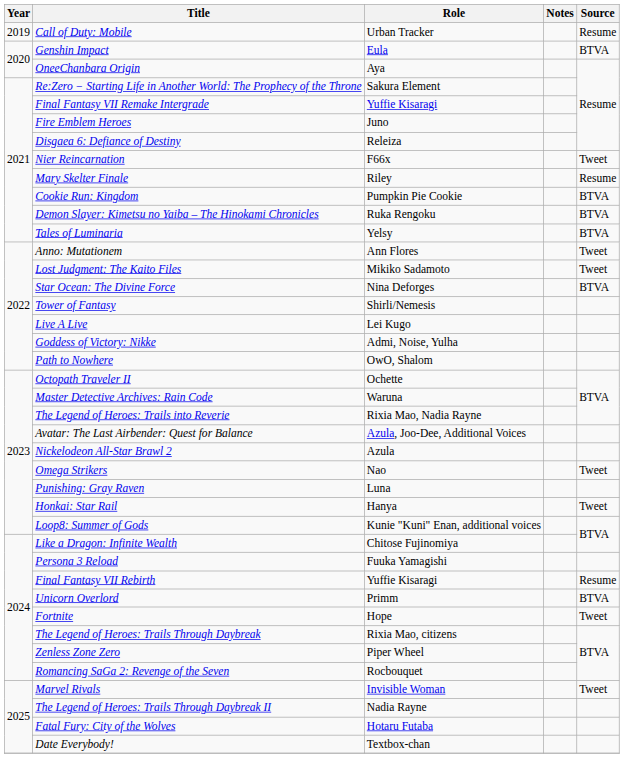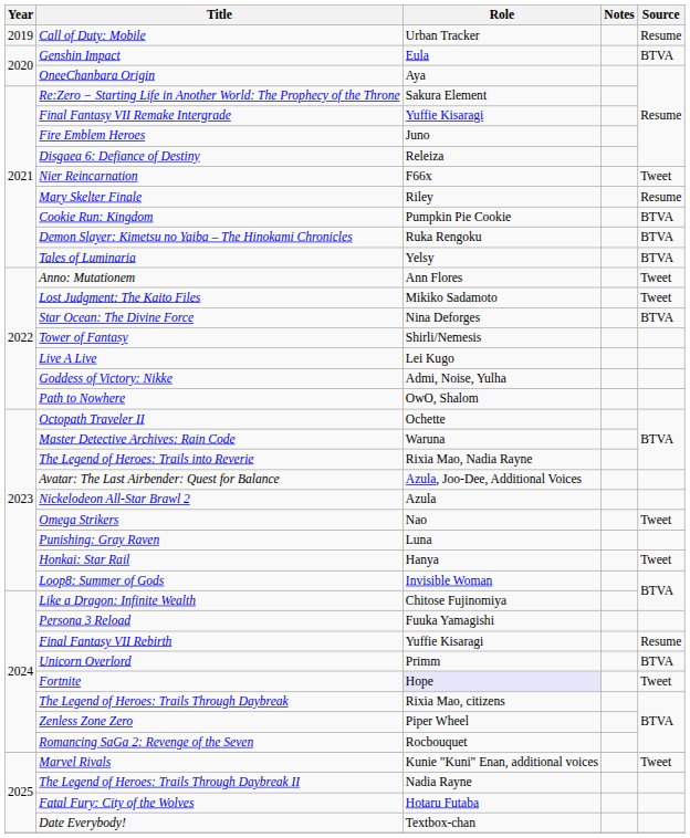 <table class="wikitable sortable">
 <tr>
 <th>Year</th>
 <th>Title</th>
 <th>Role</th>
 <th>Notes</th>
 <th>Source<strong></strong></th>
 </tr>
 <tr>
 <td>2019</td>
 <td><em><a href='#'>Call of Duty: Mobile</a></em></td>
 <td>Urban Tracker</td>
 <td></td>
 <td>Resume</td>
 </tr>
 <tr>
 <td rowspan="2">2020</td>
 <td><em><a href='#'>Genshin Impact</a></em></td>
 <td><a href='#'>Eula</a></td>
 <td></td>
 <td>BTVA</td>
 </tr>
 <tr>
 <td><em><a href='#'>OneeChanbara Origin</a></em></td>
 <td>Aya</td>
 <td></td>
 <td rowspan="5">Resume</td>
 </tr>
 <tr>
 <td rowspan="9">2021</td>
 <td><em><a href='#'>Re:Zero − Starting Life in Another World: The Prophecy of the Throne</a></em></td>
 <td>Sakura Element</td>
 <td></td>
 </tr>
 <tr>
 <td><em><a href='#'>Final Fantasy VII Remake Intergrade</a></em></td>
 <td><a href='#'>Yuffie Kisaragi</a></td>
 <td></td>
 </tr>
 <tr>
 <td><em><a href='#'>Fire Emblem Heroes</a></em></td>
 <td>Juno</td>
 <td></td>
 </tr>
 <tr>
 <td><em><a href='#'>Disgaea 6: Defiance of Destiny</a></em></td>
 <td>Releiza</td>
 <td></td>
 </tr>
 <tr>
 <td><em><a href='#'>Nier Reincarnation</a></em></td>
 <td>F66x</td>
 <td></td>
 <td>Tweet</td>
 </tr>
 <tr>
 <td><em><a href='#'>Mary Skelter Finale</a></em></td>
 <td>Riley</td>
 <td></td>
 <td>Resume</td>
 </tr>
 <tr>
 <td><em><a href='#'>Cookie Run: Kingdom</a></em></td>
 <td>Pumpkin Pie Cookie</td>
 <td></td>
 <td>BTVA</td>
 </tr>
 <tr>
 <td><em><a href='#'>Demon Slayer: Kimetsu no Yaiba – The Hinokami Chronicles</a></em></td>
 <td>Ruka Rengoku</td>
 <td></td>
 <td>BTVA</td>
 </tr>
 <tr>
 <td><em><a href='#'>Tales of Luminaria</a></em></td>
 <td>Yelsy</td>
 <td></td>
 <td>BTVA</td>
 </tr>
 <tr>
 <td rowspan="7">2022</td>
 <td><em>Anno: Mutationem</em></td>
 <td>Ann Flores</td>
 <td></td>
 <td>Tweet</td>
 </tr>
 <tr>
 <td><em><a href='#'>Lost Judgment: The Kaito Files</a></em></td>
 <td>Mikiko Sadamoto</td>
 <td></td>
 <td>Tweet</td>
 </tr>
 <tr>
 <td><em><a href='#'>Star Ocean: The Divine Force</a></em></td>
 <td>Nina Deforges</td>
 <td></td>
 <td>BTVA</td>
 </tr>
 <tr>
 <td><em><a href='#'>Tower of Fantasy</a></em></td>
 <td>Shirli/Nemesis</td>
 <td></td>
 <td></td>
 </tr>
 <tr>
 <td><em><a href='#'>Live A Live</a></em></td>
 <td>Lei Kugo</td>
 <td></td>
 <td></td>
 </tr>
 <tr>
 <td><em><a href='#'>Goddess of Victory: Nikke</a></em></td>
 <td>Admi, Noise, Yulha</td>
 <td></td>
 <td></td>
 </tr>
 <tr>
 <td><em><a href='#'>Path to Nowhere</a></em></td>
 <td>OwO, Shalom</td>
 <td></td>
 <td></td>
 </tr>
 <tr>
 <td rowspan="9">2023</td>
 <td><em><a href='#'>Octopath Traveler II</a></em></td>
 <td>Ochette</td>
 <td></td>
 <td rowspan="3">BTVA</td>
 </tr>
 <tr>
 <td><em><a href='#'>Master Detective Archives: Rain Code</a></em></td>
 <td>Waruna</td>
 <td></td>
 </tr>
 <tr>
 <td><em><a href='#'>The Legend of Heroes: Trails into Reverie</a></em></td>
 <td>Rixia Mao, Nadia Rayne</td>
 <td></td>
 </tr>
 <tr>
 <td><em>Avatar: The Last Airbender: Quest for Balance</em></td>
 <td><a href='#'>Azula</a>, Joo-Dee, Additional Voices</td>
 <td></td>
 <td></td>
 </tr>
 <tr>
 <td><em><a href='#'>Nickelodeon All-Star Brawl 2</a></em></td>
 <td>Azula</td>
 <td></td>
 <td></td>
 </tr>
 <tr>
 <td><em><a href='#'>Omega Strikers</a></em></td>
 <td>Nao</td>
 <td></td>
 <td>Tweet</td>
 </tr>
 <tr>
 <td><em><a href='#'>Punishing: Gray Raven</a></em></td>
 <td>Luna</td>
 <td></td>
 <td></td>
 </tr>
 <tr>
 <td><em><a href='#'>Honkai: Star Rail</a></em></td>
 <td>Hanya</td>
 <td></td>
 <td>Tweet</td>
 </tr>
 <tr>
 <td><em><a href='#'>Loop8: Summer of Gods</a></em></td>
-<td>Kunie "Kuni" Enan, additional voices</td>
+<td><a href='#'>Invisible Woman</a></td>
 <td></td>
 <td rowspan="2">BTVA</td>
 </tr>
 <tr>
 <td rowspan="8">2024</td>
 <td><em><a href='#'>Like a Dragon: Infinite Wealth</a></em></td>
 <td>Chitose Fujinomiya</td>
 <td></td>
 </tr>
 <tr>
 <td><em><a href='#'>Persona 3 Reload</a></em></td>
 <td>Fuuka Yamagishi</td>
 <td></td>
 <td></td>
 </tr>
 <tr>
 <td><em><a href='#'>Final Fantasy VII Rebirth</a></em></td>
 <td>Yuffie Kisaragi</td>
 <td></td>
 <td>Resume</td>
 </tr>
 <tr>
 <td><em><a href='#'>Unicorn Overlord</a></em></td>
 <td>Primm</td>
 <td></td>
 <td>BTVA</td>
 </tr>
 <tr>
 <td><em><a href='#'>Fortnite</a></em></td>
-<td>Hope</td>
+<td style="background: lavender;">Hope</td>
 <td></td>
 <td>Tweet</td>
 </tr>
 <tr>
 <td><em><a href='#'>The Legend of Heroes: Trails Through Daybreak</a></em></td>
 <td>Rixia Mao, citizens</td>
 <td></td>
 <td rowspan="3">BTVA</td>
 </tr>
 <tr>
 <td><em><a href='#'>Zenless Zone Zero</a></em></td>
 <td>Piper Wheel</td>
 <td></td>
 </tr>
 <tr>
 <td><em><a href='#'>Romancing SaGa 2: Revenge of the Seven</a></em></td>
 <td>Rocbouquet</td>
 <td></td>
 </tr>
 <tr>
 <td rowspan="4">2025</td>
 <td><em><a href='#'>Marvel Rivals</a></em></td>
-<td><a href='#'>Invisible Woman</a></td>
+<td>Kunie "Kuni" Enan, additional voices</td>
 <td></td>
 <td>Tweet</td>
 </tr>
 <tr>
 <td><em><a href='#'>The Legend of Heroes: Trails Through Daybreak II</a></em></td>
 <td>Nadia Rayne</td>
 <td></td>
 <td></td>
 </tr>
 <tr>
 <td><em><a href='#'>Fatal Fury: City of the Wolves</a></em></td>
 <td><a href='#'>Hotaru Futaba</a></td>
 <td></td>
 <td></td>
 </tr>
 <tr>
 <td><em>Date Everybody!</em></td>
 <td>Textbox-chan</td>
 <td></td>
 <td></td>
 </tr>
 <tr>
 </tr>
 </table>
